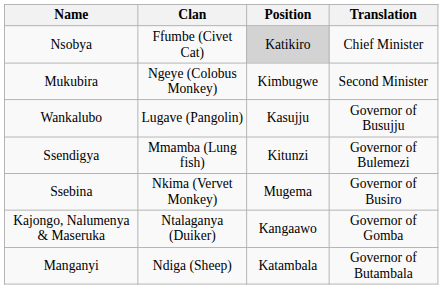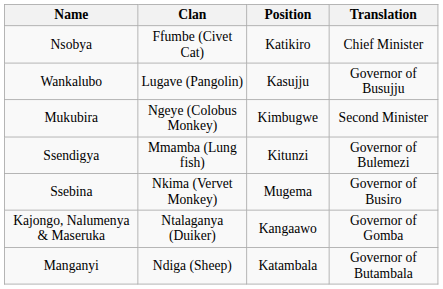 <table class="wikitable" style="text-align: center">
 <tr>
 <th width=150>Name</th>
 <th width=120>Clan</th>
 <th width=90>Position</th>
 <th width=120>Translation</th>
 </tr>
 <tr>
 <td>Nsobya</td>
 <td>Ffumbe (Civet Cat)</td>
-<td style="background: lightgrey;">Katikiro</td>
+<td>Katikiro</td>
 <td>Chief Minister</td>
+</tr>
+<tr>
+<td>Wankalubo</td>
+<td>Lugave (Pangolin)</td>
+<td>Kasujju</td>
+<td>Governor of Busujju</td>
 </tr>
 <tr>
 <td>Mukubira</td>
 <td>Ngeye (Colobus Monkey)</td>
 <td>Kimbugwe</td>
 <td>Second Minister</td>
-</tr>
-<tr>
-<td>Wankalubo</td>
-<td>Lugave (Pangolin)</td>
-<td>Kasujju</td>
-<td>Governor of Busujju</td>
 </tr>
 <tr>
 <td>Ssendigya</td>
 <td>Mmamba (Lung fish)</td>
 <td>Kitunzi</td>
 <td>Governor of Bulemezi</td>
 </tr>
 <tr>
 <td>Ssebina</td>
 <td>Nkima (Vervet Monkey)</td>
 <td>Mugema</td>
 <td>Governor of Busiro</td>
 </tr>
 <tr>
 <td>Kajongo, Nalumenya & Maseruka</td>
 <td>Ntalaganya (Duiker)</td>
 <td>Kangaawo</td>
 <td>Governor of Gomba</td>
 </tr>
 <tr>
 <td>Manganyi</td>
 <td>Ndiga (Sheep)</td>
 <td>Katambala</td>
 <td>Governor of Butambala</td>
 </tr>
 </table>
